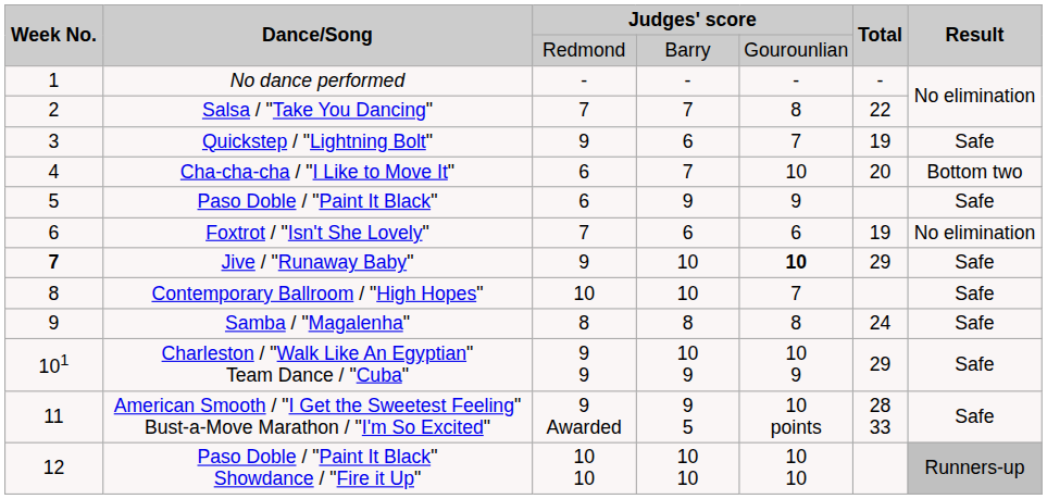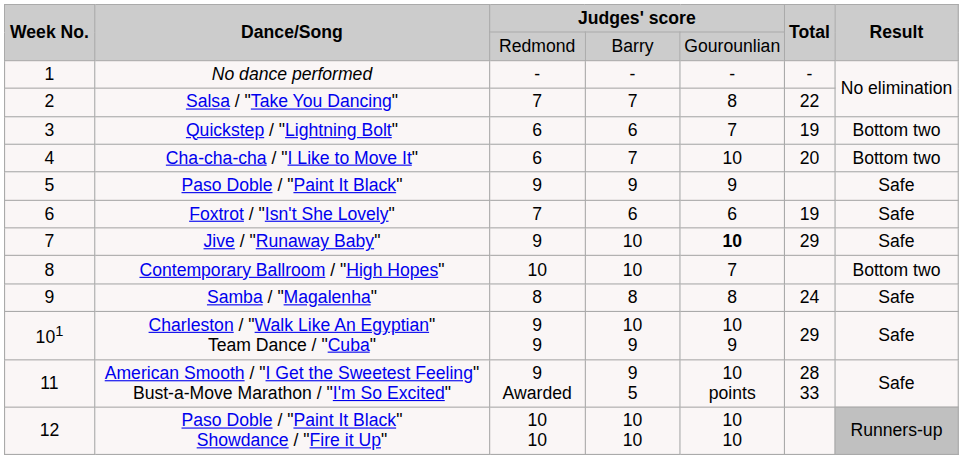 <table class="wikitable collapsible">
 <tr>
 <th rowspan="2" style="background:#ccc; text-align:Center;"><strong>Week No.</strong></th>
 <th rowspan="2" style="background:#ccc; text-align:Center;"><strong>Dance/Song</strong></th>
 <th colspan="3" style="background:#ccc; text-align:Center;"><strong>Judges' score</strong></th>
 <th rowspan="2" style="background:#ccc; text-align:Center;"><strong>Total</strong></th>
 <th rowspan="2" style="background:#ccc; text-align:Center;"><strong>Result</strong></th>
 </tr>
 <tr style="text-align:center; background:#ccc;">
 <td style="width:10%; ">Redmond</td>
 <td style="width:10%; ">Barry</td>
 <td style="width:10%; ">Gourounlian</td>
 </tr>
 <tr style="text-align:center; background:#faf6f6;">
 <td>1</td>
 <td><em>No dance performed</em></td>
 <td>-</td>
 <td>-</td>
 <td>-</td>
 <td>-</td>
 <td rowspan="2">No elimination</td>
 </tr>
 <tr style="text-align:center; background:#faf6f6;">
 <td>2</td>
 <td><a href='#'>Salsa</a> / "<a href='#'>Take You Dancing</a>"</td>
 <td>7</td>
 <td>7</td>
 <td>8</td>
 <td>22</td>
 </tr>
 <tr style="text-align:center; background:#faf6f6;">
 <td>3</td>
 <td><a href='#'>Quickstep</a> / "<a href='#'>Lightning Bolt</a>"</td>
-<td>9</td>
+<td>6</td>
 <td>6</td>
 <td>7</td>
 <td>19</td>
-<td>Safe</td>
+<td>Bottom two</td>
 </tr>
 <tr style="text-align:center; background:#faf6f6;">
 <td>4</td>
 <td><a href='#'>Cha-cha-cha</a> / "<a href='#'>I Like to Move It</a>"</td>
 <td>6</td>
 <td>7</td>
 <td>10</td>
 <td>20</td>
 <td>Bottom two</td>
 </tr>
 <tr style="text-align:center; background:#faf6f6;">
 <td>5</td>
 <td><a href='#'>Paso Doble</a> / "<a href='#'>Paint It Black</a>"</td>
-<td>6</td>
+<td>9</td>
 <td>9</td>
 <td>9</td>
 <td></td>
 <td>Safe</td>
 </tr>
 <tr style="text-align:center; background:#faf6f6;">
 <td>6</td>
 <td><a href='#'>Foxtrot</a> / "<a href='#'>Isn't She Lovely</a>"</td>
 <td>7</td>
 <td>6</td>
 <td>6</td>
 <td>19</td>
-<td>No elimination</td>
+<td>Safe</td>
 </tr>
 <tr style="text-align:center; background:#faf6f6;">
-<td><strong>7</strong></td>
+<td>7</td>
 <td><a href='#'>Jive</a> / "<a href='#'>Runaway Baby</a>"</td>
 <td>9</td>
 <td>10</td>
 <td><strong>10</strong></td>
 <td>29</td>
 <td>Safe</td>
 </tr>
 <tr style="text-align:center; background:#faf6f6;">
 <td>8</td>
 <td><a href='#'>Contemporary Ballroom</a> / "<a href='#'>High Hopes</a>"</td>
 <td>10</td>
 <td>10</td>
 <td>7</td>
 <td></td>
-<td>Safe</td>
+<td>Bottom two</td>
 </tr>
 <tr style="text-align:center; background:#faf6f6;">
 <td>9</td>
 <td><a href='#'>Samba</a> / "<a href='#'>Magalenha</a>"</td>
 <td>8</td>
 <td>8</td>
 <td>8</td>
 <td>24</td>
 <td>Safe</td>
 </tr>
 <tr style="text-align:center; background:#faf6f6;">
 <td>10<sup>1</sup></td>
 <td><a href='#'>Charleston</a> / "<a href='#'>Walk Like An Egyptian</a>"<br>Team Dance / "<a href='#'>Cuba</a>"</td>
 <td>9<br>9</td>
 <td>10<br>9</td>
 <td>10<br>9</td>
 <td>29<br></td>
 <td>Safe</td>
 </tr>
 <tr style="text-align:center; background:#faf6f6;">
 <td>11</td>
 <td><a href='#'>American Smooth</a> / "<a href='#'>I Get the Sweetest Feeling</a>"<br>Bust-a-Move Marathon / "<a href='#'>I'm So Excited</a>"</td>
 <td>9<br>Awarded</td>
 <td>9<br>5</td>
 <td>10<br>points</td>
 <td>28<br>33</td>
 <td>Safe</td>
 </tr>
 <tr style="text-align:center; background:#faf6f6;">
 <td>12</td>
 <td><a href='#'>Paso Doble</a> / "<a href='#'>Paint It Black</a>"<br><a href='#'>Showdance</a> / "<a href='#'>Fire it Up</a>"</td>
 <td>10<br>10</td>
 <td>10<br>10</td>
 <td>10<br>10</td>
 <td><br></td>
 <td rowspan="2" style="background:silver;">Runners-up</td>
 </tr>
 </table>
